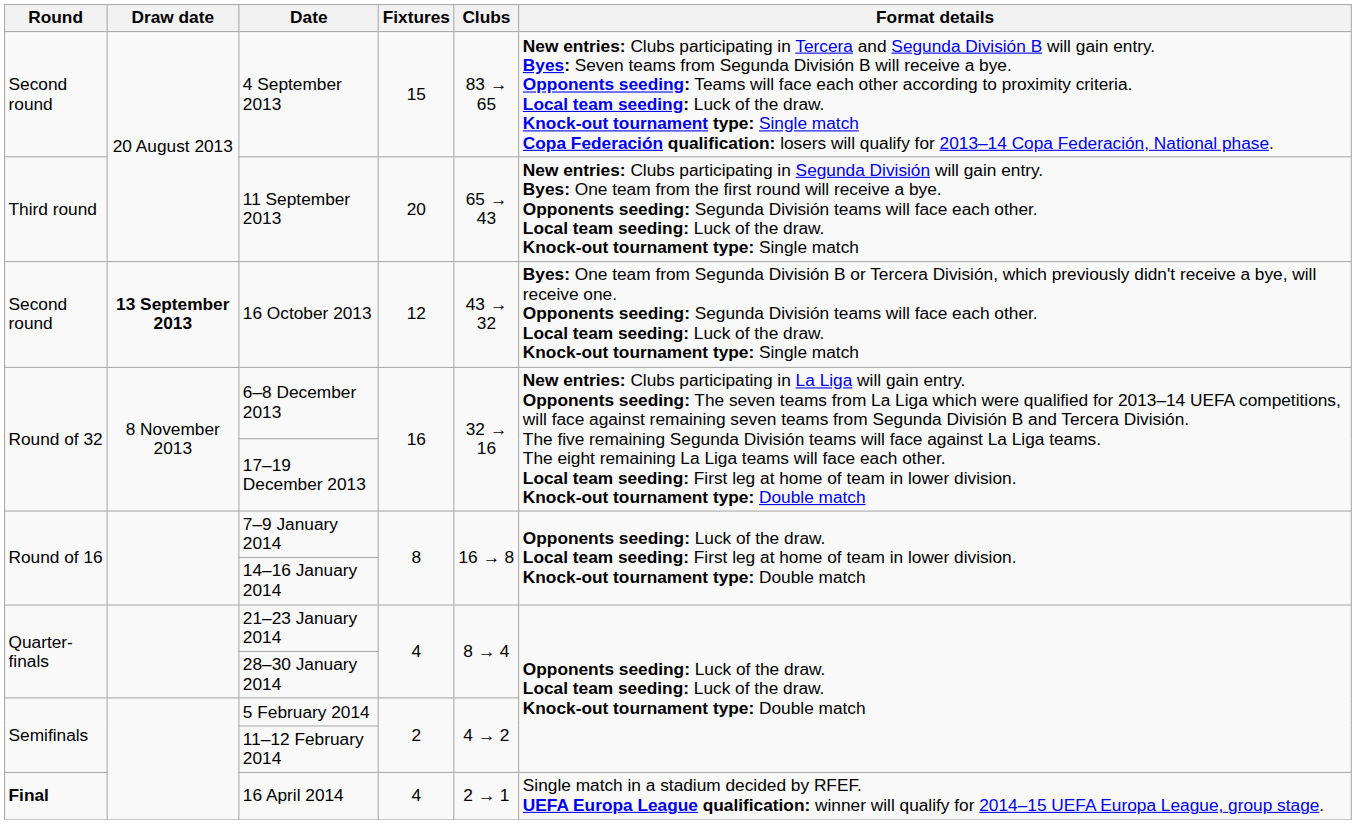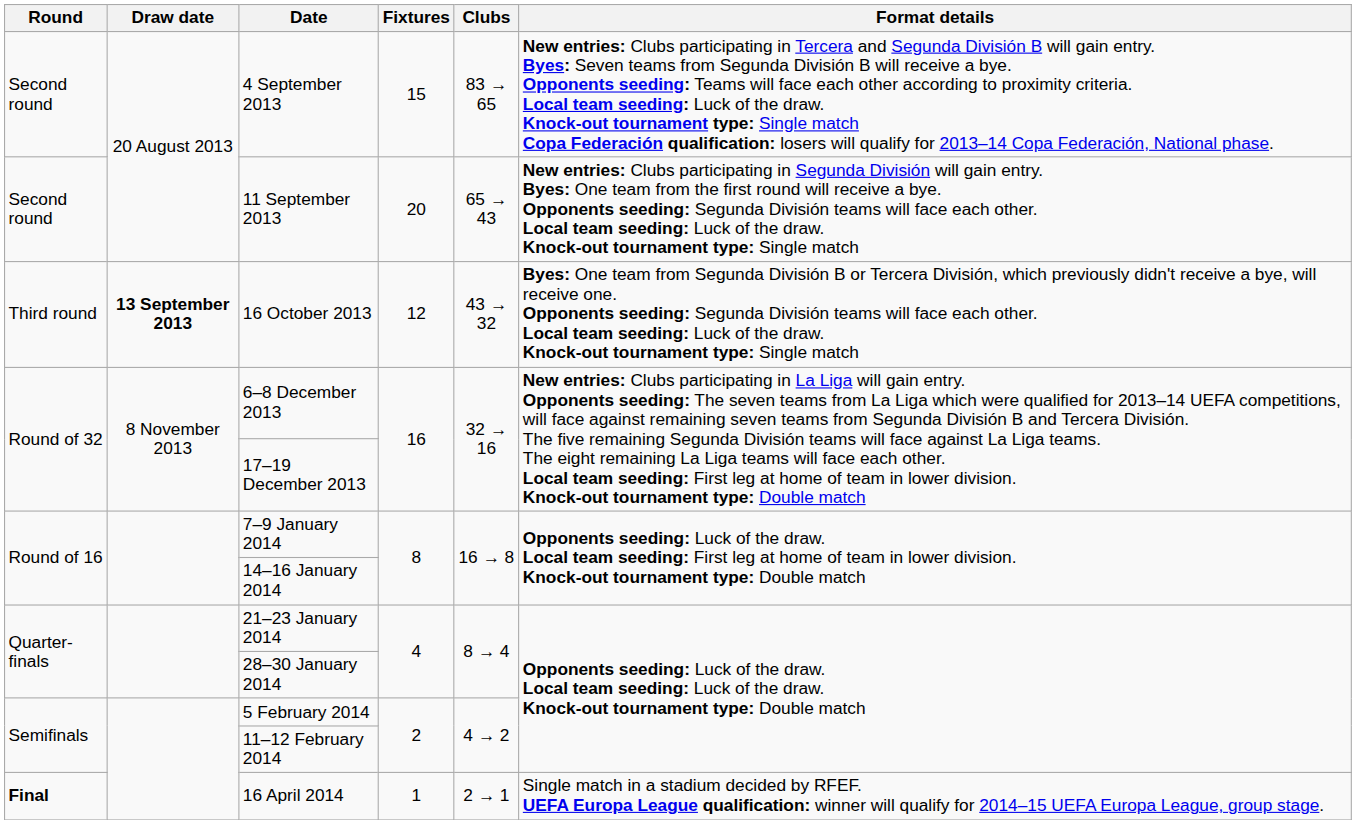 <table class="wikitable">
 <tr>
 <th>Round</th>
 <th>Draw date</th>
 <th>Date</th>
 <th>Fixtures</th>
 <th>Clubs</th>
 <th>Format details</th>
 </tr>
 <tr>
 <td>Second round</td>
 <td align=center rowspan="2">20 August 2013</td>
 <td>4 September 2013</td>
 <td align="center">15</td>
 <td align="center">83 → 65</td>
 <td><strong>New entries:</strong> Clubs participating in <a href='#'>Tercera</a> and <a href='#'>Segunda División B</a> will gain entry.<br><strong><a href='#'>Byes</a>:</strong> Seven teams from Segunda División B will receive a bye.<br><strong><a href='#'>Opponents seeding</a>:</strong> Teams will face each other according to proximity criteria.<br><strong><a href='#'>Local team seeding</a>:</strong> Luck of the draw.<br><strong><a href='#'>Knock-out tournament</a> type:</strong> <a href='#'>Single match</a><br><strong><a href='#'>Copa Federación</a> qualification:</strong> losers will qualify for <a href='#'>2013–14 Copa Federación, National phase</a>.</td>
 </tr>
 <tr>
-<td>Third round</td>
+<td>Second round</td>
 <td>11 September 2013</td>
 <td align="center">20</td>
 <td align="center">65 → 43</td>
 <td><strong>New entries:</strong> Clubs participating in <a href='#'>Segunda División</a> will gain entry.<br><strong>Byes:</strong> One team from the first round will receive a bye.<br><strong>Opponents seeding:</strong> Segunda División teams will face each other.<br><strong>Local team seeding:</strong> Luck of the draw.<br><strong>Knock-out tournament type:</strong> Single match</td>
 </tr>
 <tr>
-<td>Second round</td>
+<td>Third round</td>
 <td align=center><strong>13 September 2013</strong></td>
 <td>16 October 2013</td>
 <td align="center">12</td>
 <td align="center">43 → 32</td>
 <td><strong>Byes:</strong> One team from Segunda División B or Tercera División, which previously didn't receive a bye, will receive one.<br><strong>Opponents seeding:</strong> Segunda División teams will face each other.<br><strong>Local team seeding:</strong> Luck of the draw.<br><strong>Knock-out tournament type:</strong> Single match</td>
 </tr>
 <tr>
 <td rowspan="2">Round of 32</td>
 <td rowspan="2" align=center>8 November 2013</td>
 <td>6–8 December 2013</td>
 <td rowspan="2" align="center">16</td>
 <td rowspan="2" align="center">32 → 16</td>
 <td rowspan="2"><strong>New entries:</strong> Clubs participating in <a href='#'>La Liga</a> will gain entry.<br><strong>Opponents seeding:</strong> The seven teams from La Liga which were qualified for 2013–14 UEFA competitions, will face against remaining seven teams from Segunda División B and Tercera División.<br>The five remaining Segunda División teams will face against La Liga teams.<br>The eight remaining La Liga teams will face each other.<br><strong>Local team seeding:</strong> First leg at home of team in lower division.<br><strong>Knock-out tournament type:</strong> <a href='#'>Double match</a></td>
 </tr>
 <tr>
 <td>17–19 December 2013</td>
 </tr>
 <tr>
 <td rowspan="2">Round of 16</td>
 <td rowspan="2" align=center></td>
 <td>7–9 January 2014</td>
 <td rowspan="2" align="center">8</td>
 <td rowspan="2" align="center">16 → 8</td>
 <td rowspan="2"><strong>Opponents seeding:</strong> Luck of the draw.<br><strong>Local team seeding:</strong> First leg at home of team in lower division.<br><strong>Knock-out tournament type:</strong> Double match</td>
 </tr>
 <tr>
 <td>14–16 January 2014</td>
 </tr>
 <tr>
 <td rowspan="2">Quarter-finals</td>
 <td rowspan="2" align=center></td>
 <td>21–23 January 2014</td>
 <td rowspan="2" align="center">4</td>
 <td rowspan="2" align="center">8 → 4</td>
 <td rowspan="4"><strong>Opponents seeding:</strong> Luck of the draw.<br><strong>Local team seeding:</strong> Luck of the draw.<br><strong>Knock-out tournament type:</strong> Double match</td>
 </tr>
 <tr>
 <td>28–30 January 2014</td>
 </tr>
 <tr>
 <td rowspan="2">Semifinals</td>
 <td rowspan="3" align=center></td>
 <td>5 February 2014</td>
 <td rowspan="2" align="center">2</td>
 <td rowspan="2" align="center">4 → 2</td>
 </tr>
 <tr>
 <td>11–12 February 2014</td>
 </tr>
 <tr>
 <td><strong>Final</strong></td>
 <td>16 April 2014</td>
-<td align="center">4</td>
+<td align="center">1</td>
 <td align="center">2 → 1</td>
 <td>Single match in a stadium decided by RFEF.<br><strong><a href='#'>UEFA Europa League</a> qualification:</strong> winner will qualify for <a href='#'>2014–15 UEFA Europa League, group stage</a>.</td>
 </tr>
 </table>
